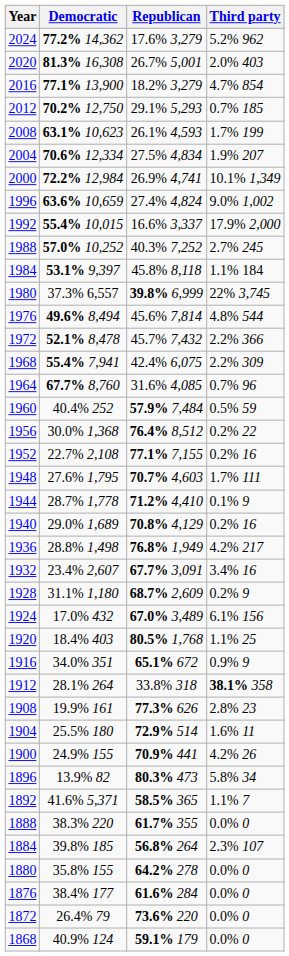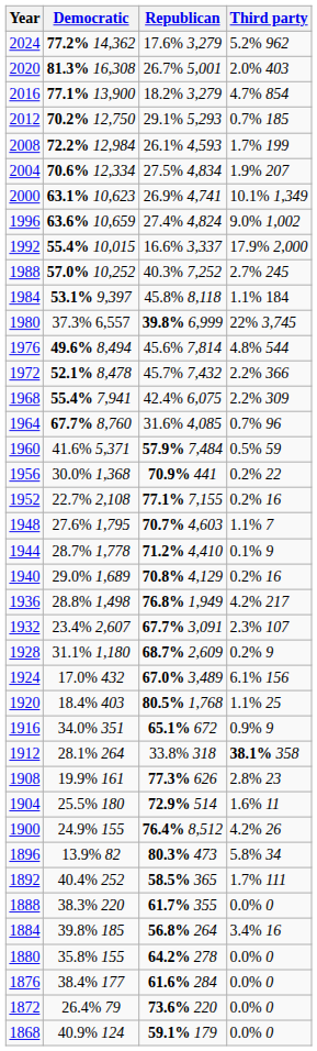 <table class="wikitable" style="float:right; margin:1em; font-size:95%;">
 <tr style="background:lightgrey;">
 <th>Year</th>
 <th><a href='#'>Democratic</a></th>
 <th><a href='#'>Republican</a></th>
 <th><a href='#'>Third party</a></th>
 </tr>
 <tr>
 <td align="center" ><a href='#'>2024</a></td>
 <td align="center" ><strong>77.2%</strong> <em>14,362</em></td>
 <td align="center" >17.6% <em>3,279</em></td>
 <td>5.2% <em>962</em></td>
 </tr>
 <tr>
 <td align="center" ><a href='#'>2020</a></td>
 <td align="center" ><strong>81.3%</strong> <em>16,308</em></td>
 <td align="center" >26.7% <em>5,001</em></td>
 <td>2.0% <em>403</em></td>
 </tr>
 <tr>
 <td align="center" ><a href='#'>2016</a></td>
 <td align="center" ><strong>77.1%</strong> <em>13,900</em></td>
 <td align="center" >18.2% <em>3,279</em></td>
 <td>4.7% <em>854</em></td>
 </tr>
 <tr>
 <td align="center" ><a href='#'>2012</a></td>
 <td align="center" ><strong>70.2%</strong> <em>12,750</em></td>
 <td align="center" >29.1% <em>5,293</em></td>
 <td>0.7% <em>185</em></td>
 </tr>
 <tr>
 <td align="center" ><a href='#'>2008</a></td>
-<td align="center" ><strong>63.1%</strong> <em>10,623</em></td>
+<td align="center" ><strong>72.2%</strong> <em>12,984</em></td>
 <td align="center" >26.1% <em>4,593</em></td>
 <td>1.7% <em>199</em></td>
 </tr>
 <tr>
 <td align="center" ><a href='#'>2004</a></td>
 <td align="center" ><strong>70.6%</strong> <em>12,334</em></td>
 <td align="center" >27.5% <em>4,834</em></td>
 <td>1.9% <em>207</em></td>
 </tr>
 <tr>
 <td align="center" ><a href='#'>2000</a></td>
-<td align="center" ><strong>72.2%</strong> <em>12,984</em></td>
+<td align="center" ><strong>63.1%</strong> <em>10,623</em></td>
 <td align="center" >26.9% <em>4,741</em></td>
 <td>10.1% <em>1,349</em></td>
 </tr>
 <tr>
 <td align="center" ><a href='#'>1996</a></td>
 <td align="center" ><strong>63.6%</strong> <em>10,659</em></td>
 <td align="center" >27.4% <em>4,824</em></td>
 <td>9.0%  <em>1,002</em></td>
 </tr>
 <tr>
 <td align="center" ><a href='#'>1992</a></td>
 <td align="center" ><strong>55.4%</strong> <em>10,015</em></td>
 <td align="center" >16.6% <em>3,337</em></td>
 <td>17.9% <em>2,000</em></td>
 </tr>
 <tr>
 <td align="center" ><a href='#'>1988</a></td>
 <td align="center" ><strong>57.0%</strong> <em>10,252</em></td>
 <td align="center" >40.3% <em>7,252</em></td>
 <td>2.7% <em>245</em></td>
 </tr>
 <tr>
 <td align="center" ><a href='#'>1984</a></td>
 <td align="center" ><strong>53.1%</strong> <em>9,397</em></td>
 <td align="center" >45.8% <em>8,118</em></td>
 <td>1.1% 184</td>
 </tr>
 <tr>
 <td align="center" ><a href='#'>1980</a></td>
 <td align="center" >37.3% 6,557</td>
 <td align="center" ><strong>39.8%</strong> <em>6,999</em></td>
 <td>22% <em>3,745</em></td>
 </tr>
 <tr>
 <td align="center" ><a href='#'>1976</a></td>
 <td align="center" ><strong>49.6%</strong> <em>8,494</em></td>
 <td align="center" >45.6% <em>7,814</em></td>
 <td>4.8% <em>544</em></td>
 </tr>
 <tr>
 <td align="center" ><a href='#'>1972</a></td>
 <td align="center" ><strong>52.1%</strong> <em>8,478</em></td>
 <td align="center" >45.7% <em>7,432</em></td>
 <td>2.2% <em>366</em></td>
 </tr>
 <tr>
 <td align="center" ><a href='#'>1968</a></td>
 <td align="center" ><strong>55.4%</strong> <em>7,941</em></td>
 <td align="center" >42.4% <em>6,075</em></td>
 <td>2.2% <em>309</em></td>
 </tr>
 <tr>
 <td align="center" ><a href='#'>1964</a></td>
 <td align="center" ><strong>67.7%</strong> <em>8,760</em></td>
 <td align="center" >31.6% <em>4,085</em></td>
 <td>0.7% <em>96</em></td>
 </tr>
 <tr>
 <td align="center" ><a href='#'>1960</a></td>
-<td align="center" >40.4% <em>252</em></td>
+<td align="center" >41.6% <em>5,371</em></td>
 <td align="center" ><strong>57.9%</strong> <em>7,484</em></td>
 <td>0.5% <em>59</em></td>
 </tr>
 <tr>
 <td align="center" ><a href='#'>1956</a></td>
 <td align="center" >30.0% <em>1,368</em></td>
-<td align="center" ><strong>76.4%</strong> <em>8,512</em></td>
+<td align="center" ><strong>70.9%</strong> <em>441</em></td>
 <td>0.2% <em>22</em></td>
 </tr>
 <tr>
 <td align="center" ><a href='#'>1952</a></td>
 <td align="center" >22.7% <em>2,108</em></td>
 <td align="center" ><strong>77.1%</strong> <em>7,155</em></td>
 <td>0.2% <em>16</em></td>
 </tr>
 <tr>
 <td align="center" ><a href='#'>1948</a></td>
 <td align="center" >27.6% <em>1,795</em></td>
 <td align="center" ><strong>70.7%</strong> <em>4,603</em></td>
-<td>1.7% <em>111</em></td>
+<td>1.1% <em>7</em></td>
 </tr>
 <tr>
 <td align="center" ><a href='#'>1944</a></td>
 <td align="center" >28.7% <em>1,778</em></td>
 <td align="center" ><strong>71.2%</strong> <em>4,410</em></td>
 <td>0.1% <em>9</em></td>
 </tr>
 <tr>
 <td align="center" ><a href='#'>1940</a></td>
 <td align="center" >29.0% <em>1,689</em></td>
 <td align="center" ><strong>70.8%</strong> <em>4,129</em></td>
 <td>0.2% <em>16</em></td>
 </tr>
 <tr>
 <td align="center" ><a href='#'>1936</a></td>
 <td align="center" >28.8% <em>1,498</em></td>
 <td align="center" ><strong>76.8%</strong> <em>1,949</em></td>
 <td>4.2% <em>217</em></td>
 </tr>
 <tr>
 <td align="center" ><a href='#'>1932</a></td>
 <td align="center" >23.4% <em>2,607</em></td>
 <td align="center" ><strong>67.7%</strong> <em>3,091</em></td>
-<td>3.4% <em>16</em></td>
+<td>2.3% <em>107</em></td>
 </tr>
 <tr>
 <td align="center" ><a href='#'>1928</a></td>
 <td align="center" >31.1% <em>1,180</em></td>
 <td align="center" ><strong>68.7%</strong> <em>2,609</em></td>
 <td>0.2% <em>9</em></td>
 </tr>
 <tr>
 <td align="center" ><a href='#'>1924</a></td>
 <td align="center" >17.0% <em>432</em></td>
 <td align="center" ><strong>67.0%</strong> <em>3,489</em></td>
 <td>6.1% <em>156</em></td>
 </tr>
 <tr>
 <td align="center" ><a href='#'>1920</a></td>
 <td align="center" >18.4% <em>403</em></td>
 <td align="center" ><strong>80.5%</strong> <em>1,768</em></td>
 <td>1.1% <em>25</em></td>
 </tr>
 <tr>
 <td align="center" ><a href='#'>1916</a></td>
 <td align="center" >34.0% <em>351</em></td>
 <td align="center" ><strong>65.1%</strong> <em>672</em></td>
 <td>0.9% <em>9</em></td>
 </tr>
 <tr>
 <td align="center" ><a href='#'>1912</a></td>
 <td align="center" >28.1% <em>264</em></td>
 <td align="center" >33.8% <em>318</em></td>
 <td><strong>38.1%</strong> <em>358</em></td>
 </tr>
 <tr>
 <td align="center" ><a href='#'>1908</a></td>
 <td align="center" >19.9% <em>161</em></td>
 <td align="center" ><strong>77.3%</strong> <em>626</em></td>
 <td>2.8% <em>23</em></td>
 </tr>
 <tr>
 <td align="center" ><a href='#'>1904</a></td>
 <td align="center" >25.5% <em>180</em></td>
 <td align="center" ><strong>72.9%</strong> <em>514</em></td>
 <td>1.6% <em>11</em></td>
 </tr>
 <tr>
 <td align="center" ><a href='#'>1900</a></td>
 <td align="center" >24.9% <em>155</em></td>
-<td align="center" ><strong>70.9%</strong> <em>441</em></td>
+<td align="center" ><strong>76.4%</strong> <em>8,512</em></td>
 <td>4.2% <em>26</em></td>
 </tr>
 <tr>
 <td align="center" ><a href='#'>1896</a></td>
 <td align="center" >13.9% <em>82</em></td>
 <td align="center" ><strong>80.3%</strong> <em>473</em></td>
 <td>5.8% <em>34</em></td>
 </tr>
 <tr>
 <td align="center" ><a href='#'>1892</a></td>
-<td align="center" >41.6% <em>5,371</em></td>
+<td align="center" >40.4% <em>252</em></td>
 <td align="center" ><strong>58.5%</strong> <em>365</em></td>
-<td>1.1% <em>7</em></td>
+<td>1.7% <em>111</em></td>
 </tr>
 <tr>
 <td align="center" ><a href='#'>1888</a></td>
 <td align="center" >38.3% <em>220</em></td>
 <td align="center" ><strong>61.7%</strong> <em>355</em></td>
 <td>0.0% <em>0</em></td>
 </tr>
 <tr>
 <td align="center" ><a href='#'>1884</a></td>
 <td align="center" >39.8% <em>185</em></td>
 <td align="center" ><strong>56.8%</strong> <em>264</em></td>
-<td>2.3% <em>107</em></td>
+<td>3.4% <em>16</em></td>
 </tr>
 <tr>
 <td align="center" ><a href='#'>1880</a></td>
 <td align="center" >35.8% <em>155</em></td>
 <td align="center" ><strong>64.2%</strong> <em>278</em></td>
 <td>0.0% <em>0</em></td>
 </tr>
 <tr>
 <td align="center" ><a href='#'>1876</a></td>
 <td align="center" >38.4% <em>177</em></td>
 <td align="center" ><strong>61.6%</strong> <em>284</em></td>
 <td>0.0% <em>0</em></td>
 </tr>
 <tr>
 <td align="center" ><a href='#'>1872</a></td>
 <td align="center" >26.4% <em>79</em></td>
 <td align="center" ><strong>73.6%</strong> <em>220</em></td>
 <td>0.0% <em>0</em></td>
 </tr>
 <tr>
 <td align="center" ><a href='#'>1868</a></td>
 <td align="center" >40.9% <em>124</em></td>
 <td align="center" ><strong>59.1%</strong> <em>179</em></td>
 <td>0.0% <em>0</em></td>
 </tr>
 </table>
